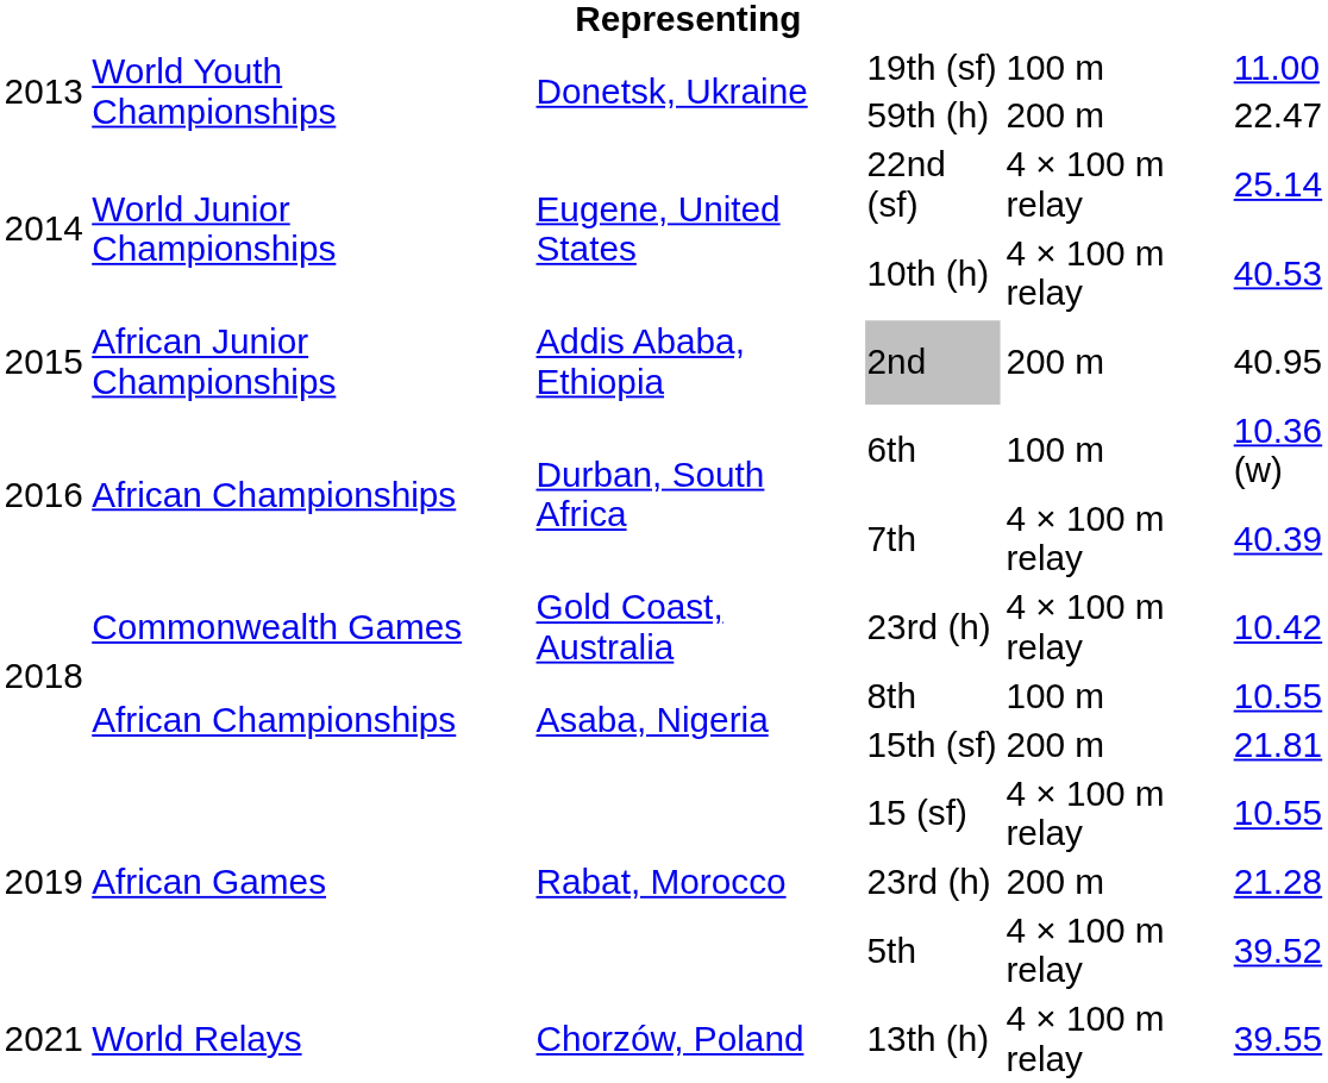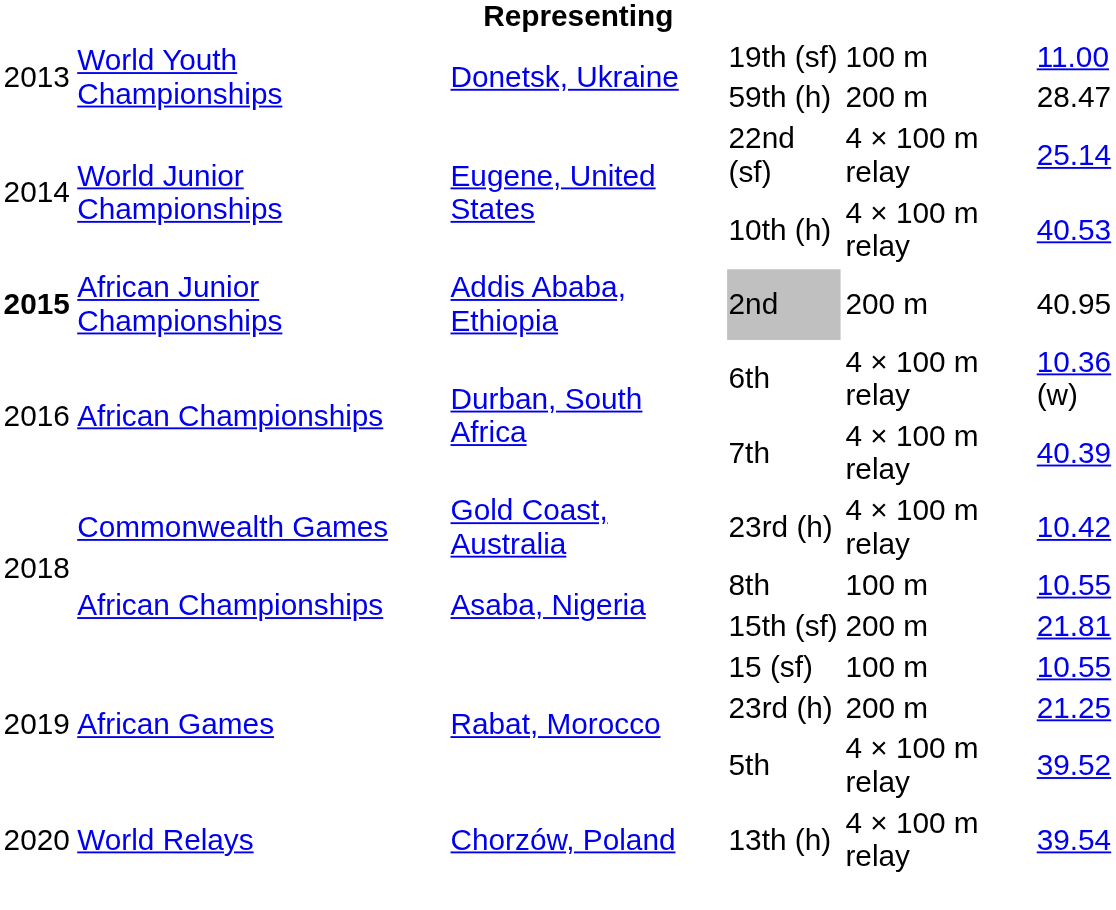 <table>
 <tr>
 <th colspan="6">Representing </th>
 </tr>
 <tr>
 <td rowspan=2>2013</td>
 <td rowspan=2><a href='#'>World Youth Championships</a></td>
 <td rowspan=2><a href='#'>Donetsk, Ukraine</a></td>
 <td>19th (sf)</td>
 <td>100 m</td>
 <td><a href='#'>11.00</a></td>
 </tr>
 <tr>
 <td>59th (h)</td>
 <td>200 m</td>
-<td>22.47</td>
+<td>28.47</td>
 </tr>
 <tr>
 <td rowspan=2>2014</td>
 <td rowspan=2><a href='#'>World Junior Championships</a></td>
 <td rowspan=2><a href='#'>Eugene, United States</a></td>
 <td>22nd (sf)</td>
 <td>4 × 100 m relay</td>
 <td><a href='#'>25.14</a></td>
 </tr>
 <tr>
 <td>10th (h)</td>
 <td>4 × 100 m relay</td>
 <td><a href='#'>40.53</a></td>
 </tr>
 <tr>
-<td>2015</td>
+<td><strong>2015</strong></td>
 <td><a href='#'>African Junior Championships</a></td>
 <td><a href='#'>Addis Ababa, Ethiopia</a></td>
 <td bgcolor=silver>2nd</td>
 <td>200 m</td>
 <td>40.95</td>
 </tr>
 <tr>
 <td rowspan=2>2016</td>
 <td rowspan=2><a href='#'>African Championships</a></td>
 <td rowspan=2><a href='#'>Durban, South Africa</a></td>
 <td>6th</td>
-<td>100 m</td>
+<td>4 × 100 m relay</td>
 <td><a href='#'>10.36</a> (w)</td>
 </tr>
 <tr>
 <td>7th</td>
 <td>4 × 100 m relay</td>
 <td><a href='#'>40.39</a></td>
 </tr>
 <tr>
 <td rowspan=3>2018</td>
 <td><a href='#'>Commonwealth Games</a></td>
 <td><a href='#'>Gold Coast, Australia</a></td>
 <td>23rd (h)</td>
 <td>4 × 100 m relay</td>
 <td><a href='#'>10.42</a></td>
 </tr>
 <tr>
 <td rowspan=2><a href='#'>African Championships</a></td>
 <td rowspan=2><a href='#'>Asaba, Nigeria</a></td>
 <td>8th</td>
 <td>100 m</td>
 <td><a href='#'>10.55</a></td>
 </tr>
 <tr>
 <td>15th (sf)</td>
 <td>200 m</td>
 <td><a href='#'>21.81</a></td>
 </tr>
 <tr>
 <td rowspan=3>2019</td>
 <td rowspan=3><a href='#'>African Games</a></td>
 <td rowspan=3><a href='#'>Rabat, Morocco</a></td>
 <td>15 (sf)</td>
-<td>4 × 100 m relay</td>
+<td>100 m</td>
 <td><a href='#'>10.55</a></td>
 </tr>
 <tr>
 <td>23rd (h)</td>
 <td>200 m</td>
-<td><a href='#'>21.28</a></td>
+<td><a href='#'>21.25</a></td>
 </tr>
 <tr>
 <td>5th</td>
 <td>4 × 100 m relay</td>
 <td><a href='#'>39.52</a></td>
 </tr>
 <tr>
-<td>2021</td>
+<td>2020</td>
 <td><a href='#'>World Relays</a></td>
 <td><a href='#'>Chorzów, Poland</a></td>
 <td>13th (h)</td>
 <td>4 × 100 m relay</td>
-<td><a href='#'>39.55</a></td>
+<td><a href='#'>39.54</a></td>
 </tr>
 </table>
